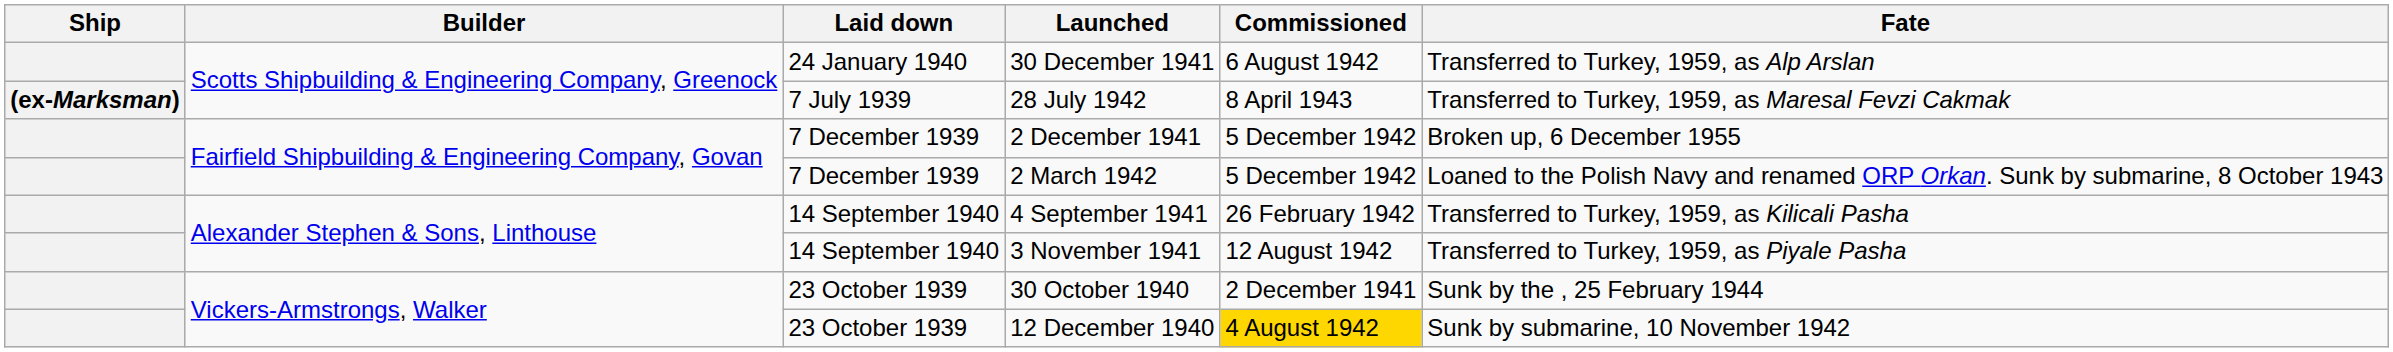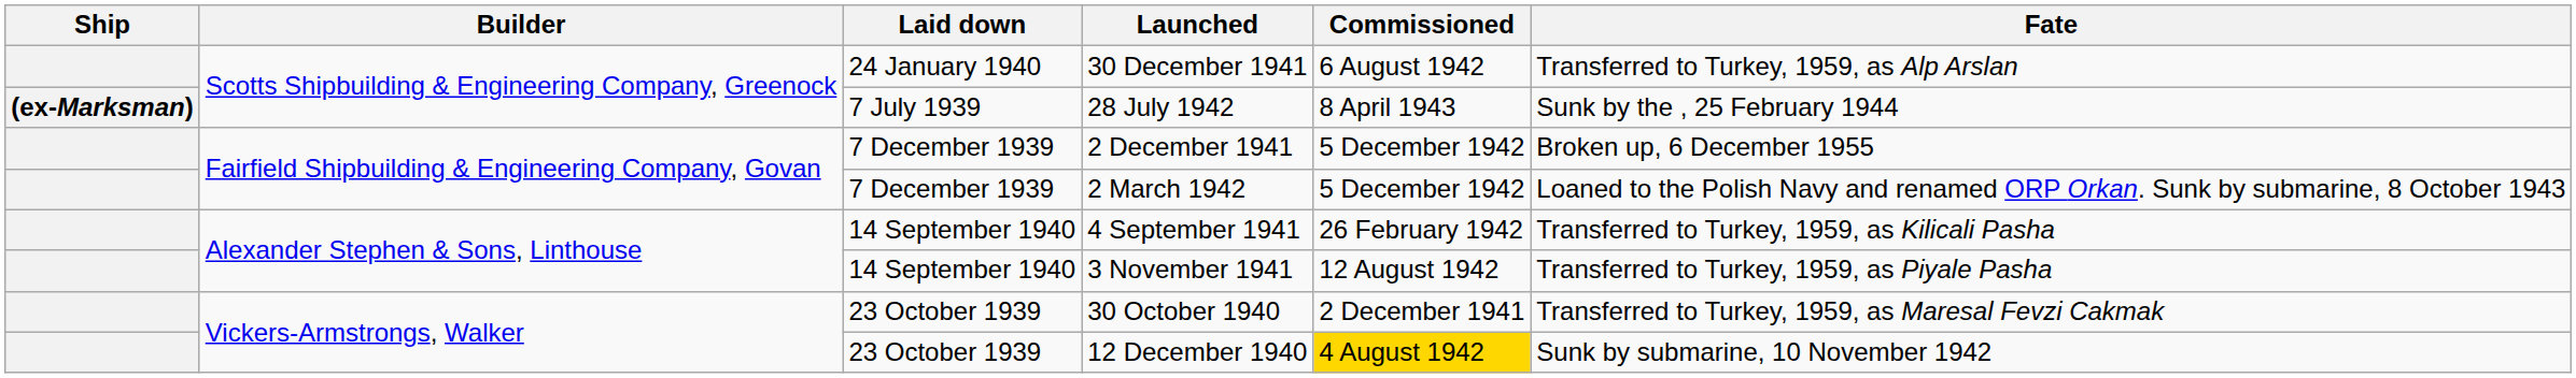 <table class="wikitable plainrowheaders">
 <tr>
 <th scope="col">Ship</th>
 <th scope="col">Builder</th>
 <th scope="col">Laid down</th>
 <th scope="col">Launched</th>
 <th scope="col">Commissioned</th>
 <th scope="col">Fate</th>
 </tr>
 <tr>
 <th scope="row"></th>
 <td rowspan=2><a href='#'>Scotts Shipbuilding & Engineering Company</a>, <a href='#'>Greenock</a></td>
 <td>24 January 1940</td>
 <td>30 December 1941</td>
 <td>6 August 1942</td>
 <td>Transferred to Turkey, 1959, as <em>Alp Arslan</em></td>
 </tr>
 <tr>
 <th scope="row"> (ex-<em>Marksman</em>)</th>
 <td>7 July 1939</td>
 <td>28 July 1942</td>
 <td>8 April 1943</td>
-<td>Transferred to Turkey, 1959, as <em>Maresal Fevzi Cakmak</em></td>
+<td>Sunk by the , 25 February 1944</td>
 </tr>
 <tr>
 <th scope="row"></th>
 <td rowspan=2><a href='#'>Fairfield Shipbuilding & Engineering Company</a>, <a href='#'>Govan</a></td>
 <td>7 December 1939</td>
 <td>2 December 1941</td>
 <td>5 December 1942</td>
 <td>Broken up, 6 December 1955</td>
 </tr>
 <tr>
 <th scope="row"></th>
 <td>7 December 1939</td>
 <td>2 March 1942</td>
 <td>5 December 1942</td>
 <td>Loaned to the Polish Navy and renamed <a href='#'>ORP <em>Orkan</em></a>. Sunk by submarine, 8 October 1943</td>
 </tr>
 <tr>
 <th scope="row"></th>
 <td rowspan=2><a href='#'>Alexander Stephen & Sons</a>, <a href='#'>Linthouse</a></td>
 <td>14 September 1940</td>
 <td>4 September 1941</td>
 <td>26 February 1942</td>
 <td>Transferred to Turkey, 1959, as <em>Kilicali Pasha</em></td>
 </tr>
 <tr>
 <th scope="row"></th>
 <td>14 September 1940</td>
 <td>3 November 1941</td>
 <td>12 August 1942</td>
 <td>Transferred to Turkey, 1959, as <em>Piyale Pasha</em></td>
 </tr>
 <tr>
 <th scope="row"></th>
 <td rowspan=2><a href='#'>Vickers-Armstrongs</a>, <a href='#'>Walker</a></td>
 <td>23 October 1939</td>
 <td>30 October 1940</td>
 <td>2 December 1941</td>
-<td>Sunk by the , 25 February 1944</td>
+<td>Transferred to Turkey, 1959, as <em>Maresal Fevzi Cakmak</em></td>
 </tr>
 <tr>
 <th scope="row"></th>
 <td>23 October 1939</td>
 <td>12 December 1940</td>
 <td style="background: gold;">4 August 1942</td>
 <td>Sunk by submarine, 10 November 1942</td>
 </tr>
 </table>
